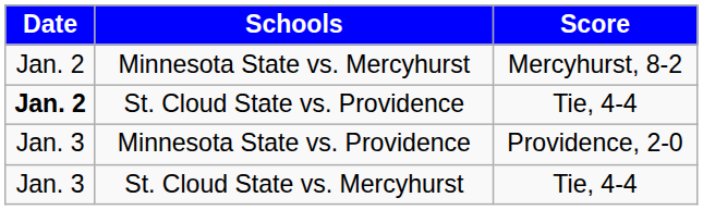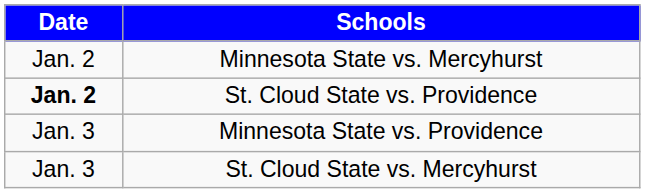 <table class="wikitable" style="width:50%;">
 <tr style="text-align:center; background:blue; color:#fff;">
 <td><strong>Date</strong></td>
 <td><strong>Schools</strong></td>
-<td><strong>Score</strong></td>
 </tr>
 <tr style="text-align:center;" bgcolor="">
 <td>Jan. 2</td>
 <td>Minnesota State vs. Mercyhurst</td>
-<td>Mercyhurst, 8-2</td>
 </tr>
 <tr style="text-align:center;" bgcolor="">
 <td><strong>Jan. 2</strong></td>
 <td>St. Cloud State vs. Providence</td>
-<td>Tie, 4-4</td>
 </tr>
 <tr style="text-align:center;" bgcolor="">
 <td>Jan. 3</td>
 <td>Minnesota State vs. Providence</td>
-<td>Providence, 2-0</td>
 </tr>
 <tr style="text-align:center;" bgcolor="">
 <td>Jan. 3</td>
 <td>St. Cloud State vs. Mercyhurst</td>
-<td>Tie, 4-4</td>
 </tr>
 </table>
